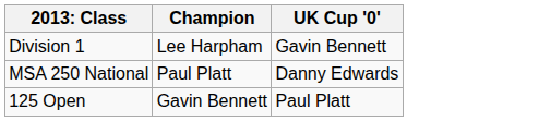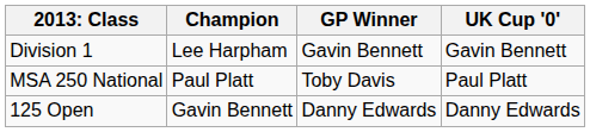 <table class="wikitable">
 <tr>
 <th>2013: Class</th>
 <th>Champion</th>
+<th>GP Winner</th>
 <th>UK Cup '0'</th>
 </tr>
 <tr>
 <td>Division 1</td>
 <td>Lee Harpham</td>
 <td>Gavin Bennett</td>
+<td>Gavin Bennett</td>
 </tr>
 <tr>
 <td>MSA 250 National</td>
 <td>Paul Platt</td>
-<td>Danny Edwards</td>
+<td>Toby Davis</td>
+<td>Paul Platt</td>
 </tr>
 <tr>
 <td>125 Open</td>
 <td>Gavin Bennett</td>
-<td>Paul Platt</td>
+<td>Danny Edwards</td>
+<td>Danny Edwards</td>
 </tr>
 </table>
